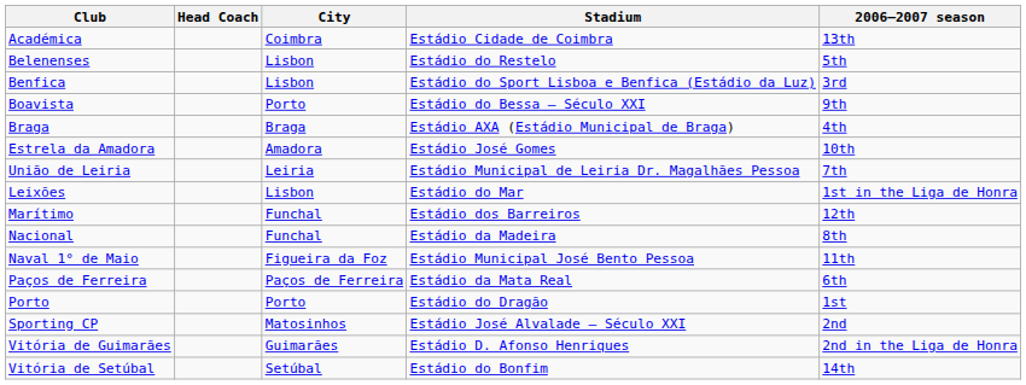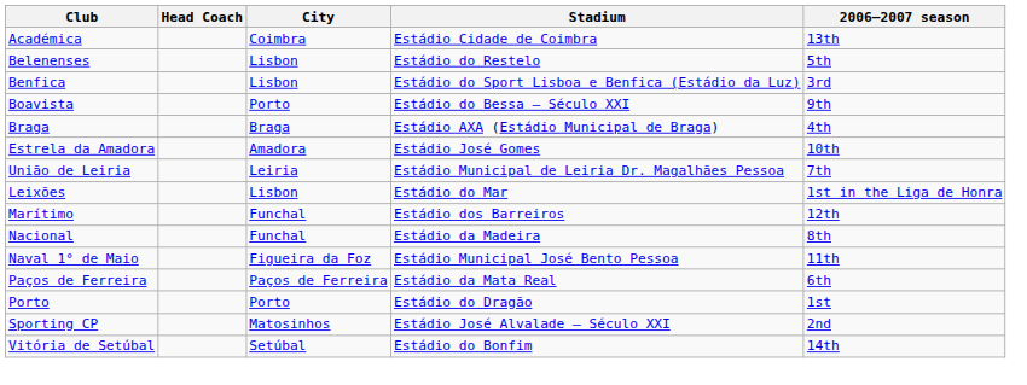 <table class="wikitable sortable">
 <tr>
 <th>Club</th>
 <th>Head Coach</th>
 <th>City</th>
 <th>Stadium</th>
 <th>2006–2007 season</th>
 </tr>
 <tr>
 <td><a href='#'>Académica</a></td>
 <td> </td>
 <td><a href='#'>Coimbra</a></td>
 <td><a href='#'>Estádio Cidade de Coimbra</a></td>
 <td><a href='#'>13th</a></td>
 </tr>
 <tr>
 <td><a href='#'>Belenenses</a></td>
 <td> </td>
 <td><a href='#'>Lisbon</a></td>
 <td><a href='#'>Estádio do Restelo</a></td>
 <td><a href='#'>5th</a></td>
 </tr>
 <tr>
 <td><a href='#'>Benfica</a></td>
 <td> </td>
 <td><a href='#'>Lisbon</a></td>
 <td><a href='#'>Estádio do Sport Lisboa e Benfica (Estádio da Luz)</a></td>
 <td><a href='#'>3rd</a></td>
 </tr>
 <tr>
 <td><a href='#'>Boavista</a></td>
 <td> </td>
 <td><a href='#'>Porto</a></td>
 <td><a href='#'>Estádio do Bessa – Século XXI</a></td>
 <td><a href='#'>9th</a></td>
 </tr>
 <tr>
 <td><a href='#'>Braga</a></td>
 <td> </td>
 <td><a href='#'>Braga</a></td>
 <td><a href='#'>Estádio AXA</a> (<a href='#'>Estádio Municipal de Braga</a>)</td>
 <td><a href='#'>4th</a></td>
 </tr>
 <tr>
 <td><a href='#'>Estrela da Amadora</a></td>
 <td> </td>
 <td><a href='#'>Amadora</a></td>
 <td><a href='#'>Estádio José Gomes</a></td>
 <td><a href='#'>10th</a></td>
 </tr>
 <tr>
 <td><a href='#'>União de Leiria</a></td>
 <td> </td>
 <td><a href='#'>Leiria</a></td>
 <td><a href='#'>Estádio Municipal de Leiria Dr. Magalhães Pessoa</a></td>
 <td><a href='#'>7th</a></td>
 </tr>
 <tr>
 <td><a href='#'>Leixões</a></td>
 <td> </td>
 <td><a href='#'>Lisbon</a></td>
 <td><a href='#'>Estádio do Mar</a></td>
 <td><a href='#'>1st in the Liga de Honra</a></td>
 </tr>
 <tr>
 <td><a href='#'>Marítimo</a></td>
 <td> </td>
 <td><a href='#'>Funchal</a></td>
 <td><a href='#'>Estádio dos Barreiros</a></td>
 <td><a href='#'>12th</a></td>
 </tr>
 <tr>
 <td><a href='#'>Nacional</a></td>
 <td> </td>
 <td><a href='#'>Funchal</a></td>
 <td><a href='#'>Estádio da Madeira</a></td>
 <td><a href='#'>8th</a></td>
 </tr>
 <tr>
 <td><a href='#'>Naval 1° de Maio</a></td>
 <td> </td>
 <td><a href='#'>Figueira da Foz</a></td>
 <td><a href='#'>Estádio Municipal José Bento Pessoa</a></td>
 <td><a href='#'>11th</a></td>
 </tr>
 <tr>
 <td><a href='#'>Paços de Ferreira</a></td>
 <td> </td>
 <td><a href='#'>Paços de Ferreira</a></td>
 <td><a href='#'>Estádio da Mata Real</a></td>
 <td><a href='#'>6th</a></td>
 </tr>
 <tr>
 <td><a href='#'>Porto</a></td>
 <td> </td>
 <td><a href='#'>Porto</a></td>
 <td><a href='#'>Estádio do Dragão</a></td>
 <td><a href='#'>1st</a></td>
 </tr>
 <tr>
 <td><a href='#'>Sporting CP</a></td>
 <td> </td>
 <td><a href='#'>Matosinhos</a></td>
 <td><a href='#'>Estádio José Alvalade – Século XXI</a></td>
 <td><a href='#'>2nd</a></td>
 </tr>
 <tr>
-<td><a href='#'>Vitória de Guimarães</a></td>
-<td> </td>
-<td><a href='#'>Guimarães</a></td>
-<td><a href='#'>Estádio D. Afonso Henriques</a></td>
-<td><a href='#'>2nd in the Liga de Honra</a></td>
-</tr>
-<tr>
 <td><a href='#'>Vitória de Setúbal</a></td>
 <td> </td>
 <td><a href='#'>Setúbal</a></td>
 <td><a href='#'>Estádio do Bonfim</a></td>
 <td><a href='#'>14th</a></td>
 </tr>
 </table>
